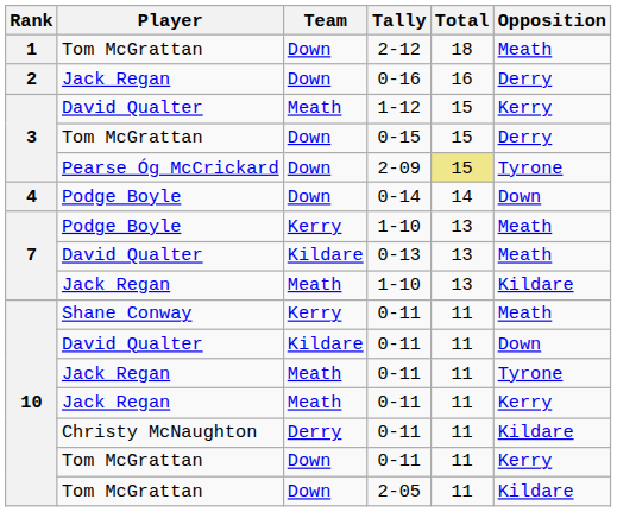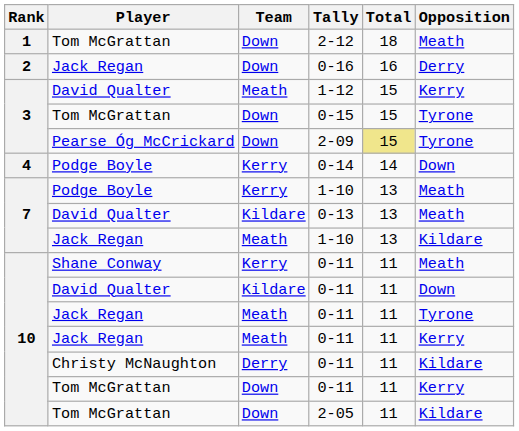 <table class="wikitable sortable">
 <tr>
 <th>Rank</th>
 <th>Player</th>
 <th>Team</th>
 <th>Tally</th>
 <th>Total</th>
 <th>Opposition</th>
 </tr>
 <tr>
 <th>1</th>
 <td>Tom McGrattan</td>
 <td><a href='#'>Down</a></td>
 <td align=center>2-12</td>
 <td align=center>18</td>
 <td><a href='#'>Meath</a></td>
 </tr>
 <tr>
 <th>2</th>
 <td><a href='#'>Jack Regan</a></td>
 <td><a href='#'>Down</a></td>
 <td align="center">0-16</td>
 <td align="center">16</td>
 <td><a href='#'>Derry</a></td>
 </tr>
 <tr>
 <th rowspan="3">3</th>
 <td><a href='#'>David Qualter</a></td>
 <td><a href='#'>Meath</a></td>
 <td align="center">1-12</td>
 <td align="center">15</td>
 <td><a href='#'>Kerry</a></td>
 </tr>
 <tr>
 <td>Tom McGrattan</td>
 <td><a href='#'>Down</a></td>
 <td align=center>0-15</td>
 <td align=center>15</td>
-<td><a href='#'>Derry</a></td>
+<td><a href='#'>Tyrone</a></td>
 </tr>
 <tr>
 <td><a href='#'>Pearse Óg McCrickard</a></td>
 <td><a href='#'>Down</a></td>
 <td align=center>2-09</td>
 <td align=center style="background: khaki;">15</td>
 <td><a href='#'>Tyrone</a></td>
 </tr>
 <tr>
 <th>4</th>
 <td><a href='#'>Podge Boyle</a></td>
-<td><a href='#'>Down</a></td>
+<td><a href='#'>Kerry</a></td>
 <td align=center>0-14</td>
 <td align=center>14</td>
 <td><a href='#'>Down</a></td>
 </tr>
 <tr>
 <th rowspan="3">7</th>
 <td><a href='#'>Podge Boyle</a></td>
 <td><a href='#'>Kerry</a></td>
 <td align=center>1-10</td>
 <td align=center>13</td>
 <td><a href='#'>Meath</a></td>
 </tr>
 <tr>
 <td><a href='#'>David Qualter</a></td>
 <td><a href='#'>Kildare</a></td>
 <td align=center>0-13</td>
 <td align=center>13</td>
 <td><a href='#'>Meath</a></td>
 </tr>
 <tr>
 <td><a href='#'>Jack Regan</a></td>
 <td><a href='#'>Meath</a></td>
 <td align=center>1-10</td>
 <td align=center>13</td>
 <td><a href='#'>Kildare</a></td>
 </tr>
 <tr>
 <th rowspan="7">10</th>
 <td><a href='#'>Shane Conway</a></td>
 <td><a href='#'>Kerry</a></td>
 <td align="center">0-11</td>
 <td align=center>11</td>
 <td><a href='#'>Meath</a></td>
 </tr>
 <tr>
 <td><a href='#'>David Qualter</a></td>
 <td><a href='#'>Kildare</a></td>
 <td align=center>0-11</td>
 <td align=center>11</td>
 <td><a href='#'>Down</a></td>
 </tr>
 <tr>
 <td><a href='#'>Jack Regan</a></td>
 <td><a href='#'>Meath</a></td>
 <td align=center>0-11</td>
 <td align=center>11</td>
 <td><a href='#'>Tyrone</a></td>
 </tr>
 <tr>
 <td><a href='#'>Jack Regan</a></td>
 <td><a href='#'>Meath</a></td>
 <td align=center>0-11</td>
 <td align=center>11</td>
 <td><a href='#'>Kerry</a></td>
 </tr>
 <tr>
 <td>Christy McNaughton</td>
 <td><a href='#'>Derry</a></td>
 <td align=center>0-11</td>
 <td align=center>11</td>
 <td><a href='#'>Kildare</a></td>
 </tr>
 <tr>
 <td>Tom McGrattan</td>
 <td><a href='#'>Down</a></td>
 <td align=center>0-11</td>
 <td align=center>11</td>
 <td><a href='#'>Kerry</a></td>
 </tr>
 <tr>
 <td>Tom McGrattan</td>
 <td><a href='#'>Down</a></td>
 <td align=center>2-05</td>
 <td align=center>11</td>
 <td><a href='#'>Kildare</a></td>
 </tr>
 </table>
